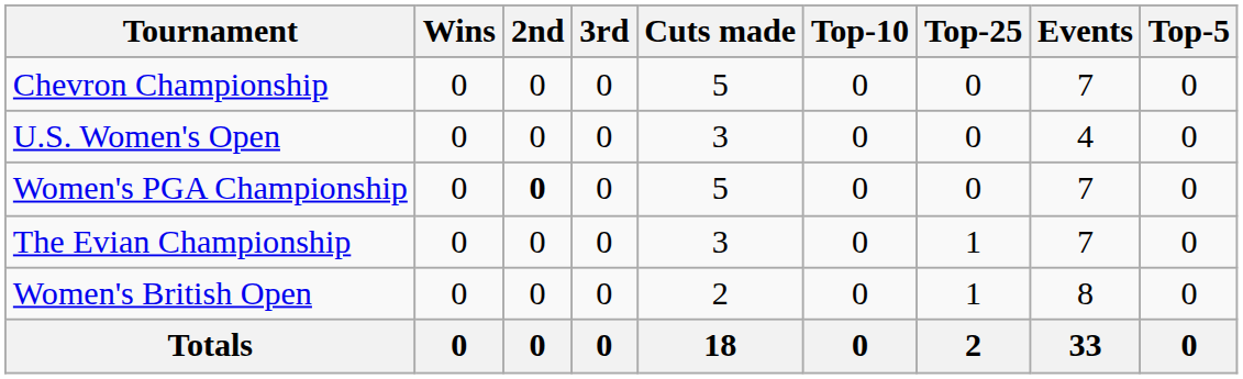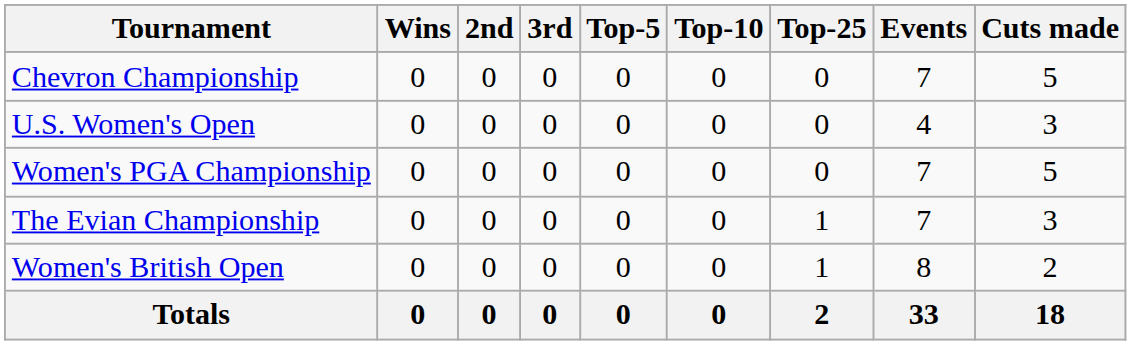 <table class=wikitable style=text-align:center>
 <tr>
 <th>Tournament</th>
 <th>Wins</th>
 <th>2nd</th>
 <th>3rd</th>
-<th>Cuts made</th>
+<th>Top-5</th>
 <th>Top-10</th>
 <th>Top-25</th>
 <th>Events</th>
-<th>Top-5</th>
+<th>Cuts made</th>
 </tr>
 <tr>
 <td align=left><a href='#'>Chevron Championship</a></td>
 <td>0</td>
 <td>0</td>
 <td>0</td>
-<td>5</td>
+<td>0</td>
 <td>0</td>
 <td>0</td>
 <td>7</td>
-<td>0</td>
+<td>5</td>
 </tr>
 <tr>
 <td align=left><a href='#'>U.S. Women's Open</a></td>
 <td>0</td>
 <td>0</td>
 <td>0</td>
-<td>3</td>
+<td>0</td>
 <td>0</td>
 <td>0</td>
 <td>4</td>
-<td>0</td>
+<td>3</td>
 </tr>
 <tr>
 <td align=left><a href='#'>Women's PGA Championship</a></td>
 <td>0</td>
-<td><strong>0</strong></td>
 <td>0</td>
-<td>5</td>
+<td>0</td>
+<td>0</td>
 <td>0</td>
 <td>0</td>
 <td>7</td>
-<td>0</td>
+<td>5</td>
 </tr>
 <tr>
 <td align=left><a href='#'>The Evian Championship</a></td>
 <td>0</td>
 <td>0</td>
 <td>0</td>
-<td>3</td>
+<td>0</td>
 <td>0</td>
 <td>1</td>
 <td>7</td>
-<td>0</td>
+<td>3</td>
 </tr>
 <tr>
 <td align=left><a href='#'>Women's British Open</a></td>
 <td>0</td>
 <td>0</td>
 <td>0</td>
-<td>2</td>
+<td>0</td>
 <td>0</td>
 <td>1</td>
 <td>8</td>
-<td>0</td>
+<td>2</td>
 </tr>
 <tr>
 <th>Totals</th>
 <th>0</th>
 <th>0</th>
 <th>0</th>
-<th>18</th>
+<th>0</th>
 <th>0</th>
 <th>2</th>
 <th>33</th>
-<th>0</th>
+<th>18</th>
 </tr>
 </table>
